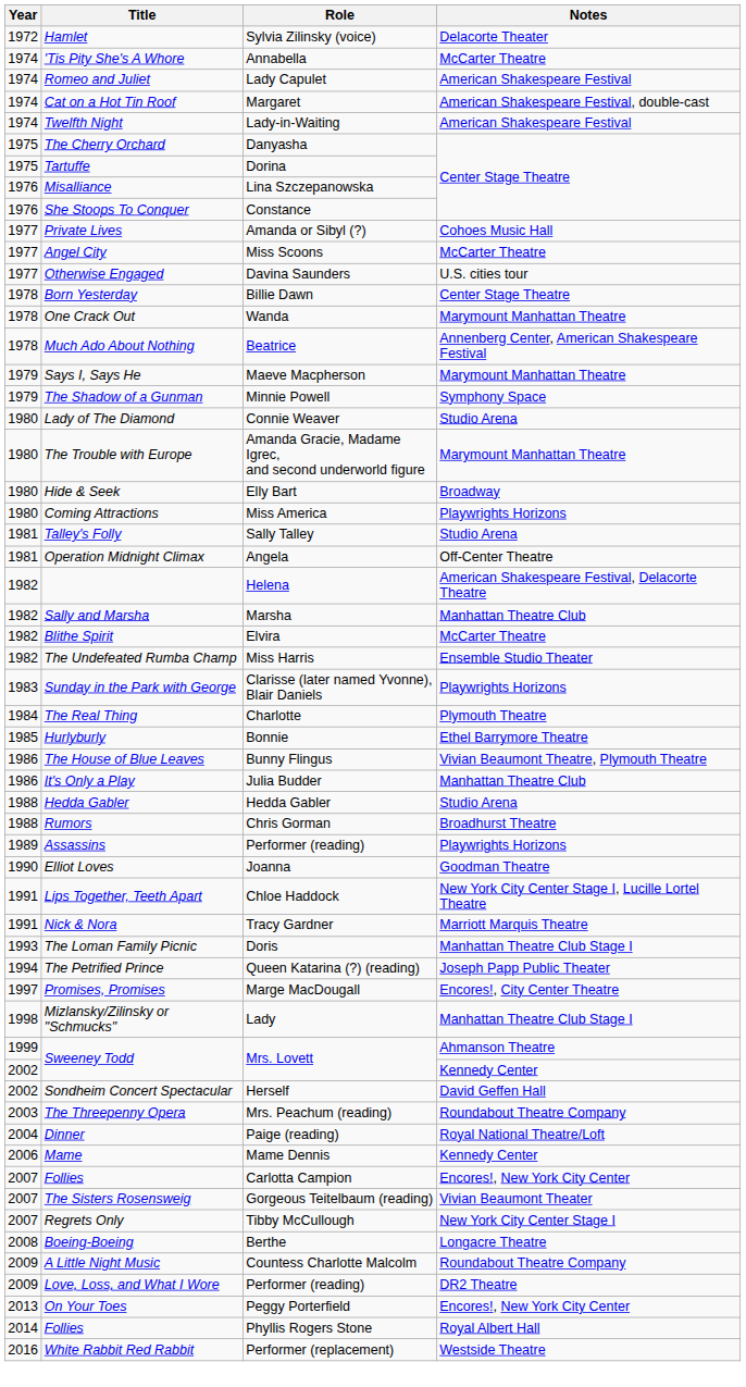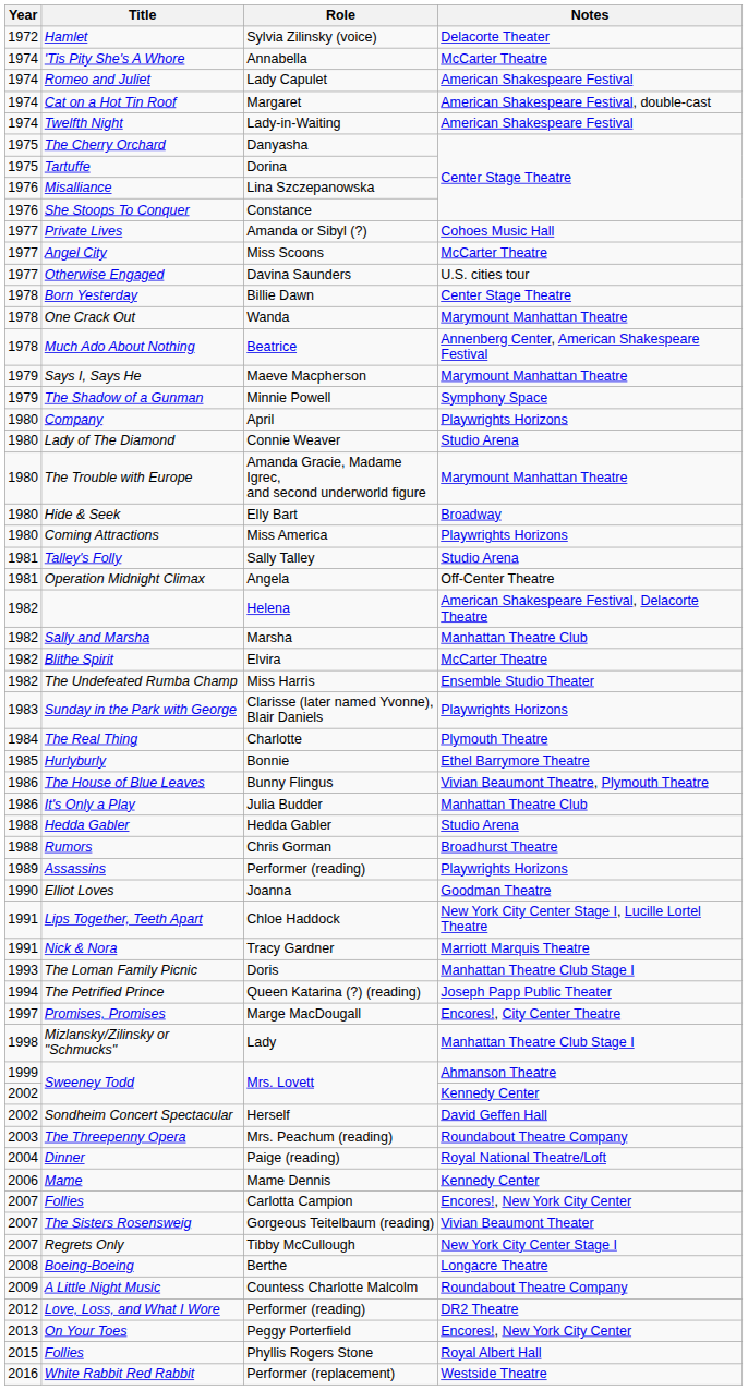 <table class="wikitable sortable">
 <tr>
 <th>Year</th>
 <th>Title</th>
 <th>Role</th>
 <th class="unsortable">Notes</th>
 </tr>
 <tr>
 <td>1972</td>
 <td><em><a href='#'>Hamlet</a></em></td>
 <td>Sylvia Zilinsky (voice)</td>
 <td><a href='#'>Delacorte Theater</a></td>
 </tr>
 <tr>
 <td>1974</td>
 <td><a href='#'><em>'Tis Pity She's A Whore</em></a></td>
 <td>Annabella</td>
 <td><a href='#'>McCarter Theatre</a></td>
 </tr>
 <tr>
 <td>1974</td>
 <td><em><a href='#'>Romeo and Juliet</a></em></td>
 <td>Lady Capulet</td>
 <td><a href='#'>American Shakespeare Festival</a></td>
 </tr>
 <tr>
 <td>1974</td>
 <td><em><a href='#'>Cat on a Hot Tin Roof</a></em></td>
 <td>Margaret</td>
 <td><a href='#'>American Shakespeare Festival</a>, double-cast</td>
 </tr>
 <tr>
 <td>1974</td>
 <td><em><a href='#'>Twelfth Night</a></em></td>
 <td>Lady-in-Waiting</td>
 <td><a href='#'>American Shakespeare Festival</a></td>
 </tr>
 <tr>
 <td>1975</td>
 <td><em><a href='#'>The Cherry Orchard</a></em></td>
 <td>Danyasha</td>
 <td rowspan="4"><a href='#'>Center Stage Theatre</a></td>
 </tr>
 <tr>
 <td>1975</td>
 <td><em><a href='#'>Tartuffe</a></em></td>
 <td>Dorina</td>
 </tr>
 <tr>
 <td>1976</td>
 <td><em><a href='#'>Misalliance</a></em></td>
 <td>Lina Szczepanowska</td>
 </tr>
 <tr>
 <td>1976</td>
 <td><a href='#'><em>She Stoops To Conquer</em></a></td>
 <td>Constance</td>
 </tr>
 <tr>
 <td>1977</td>
 <td><em><a href='#'>Private Lives</a></em></td>
 <td>Amanda or Sibyl (?)</td>
 <td><a href='#'>Cohoes Music Hall</a></td>
 </tr>
 <tr>
 <td>1977</td>
 <td><em><a href='#'>Angel City</a></em></td>
 <td>Miss Scoons</td>
 <td><a href='#'>McCarter Theatre</a></td>
 </tr>
 <tr>
 <td>1977</td>
 <td><em><a href='#'>Otherwise Engaged</a></em></td>
 <td>Davina Saunders</td>
 <td>U.S. cities tour</td>
 </tr>
 <tr>
 <td>1978</td>
 <td><em><a href='#'>Born Yesterday</a></em></td>
 <td>Billie Dawn</td>
 <td><a href='#'>Center Stage Theatre</a></td>
 </tr>
 <tr>
 <td>1978</td>
 <td><em>One Crack Out</em></td>
 <td>Wanda</td>
 <td><a href='#'>Marymount Manhattan Theatre</a></td>
 </tr>
 <tr>
 <td>1978</td>
 <td><em><a href='#'>Much Ado About Nothing</a></em></td>
 <td><a href='#'>Beatrice</a></td>
 <td><a href='#'>Annenberg Center</a>, <a href='#'>American Shakespeare Festival</a></td>
 </tr>
 <tr>
 <td>1979</td>
 <td><em>Says I, Says He</em></td>
 <td>Maeve Macpherson</td>
 <td><a href='#'>Marymount Manhattan Theatre</a></td>
 </tr>
 <tr>
 <td>1979</td>
 <td><em><a href='#'>The Shadow of a Gunman</a></em></td>
 <td>Minnie Powell</td>
 <td><a href='#'>Symphony Space</a></td>
+</tr>
+<tr>
+<td>1980</td>
+<td><em><a href='#'>Company</a></em></td>
+<td>April</td>
+<td><a href='#'>Playwrights Horizons</a></td>
 </tr>
 <tr>
 <td>1980</td>
 <td><em>Lady of The Diamond</em></td>
 <td>Connie Weaver</td>
 <td><a href='#'>Studio Arena</a></td>
 </tr>
 <tr>
 <td>1980</td>
 <td><em>The Trouble with Europe</em></td>
 <td>Amanda Gracie, Madame Igrec,<br>and second underworld figure</td>
 <td><a href='#'>Marymount Manhattan Theatre</a></td>
 </tr>
 <tr>
 <td>1980</td>
 <td><em>Hide & Seek</em></td>
 <td>Elly Bart</td>
 <td><a href='#'>Broadway</a></td>
 </tr>
 <tr>
 <td>1980</td>
 <td><em>Coming Attractions</em></td>
 <td>Miss America</td>
 <td><a href='#'>Playwrights Horizons</a></td>
 </tr>
 <tr>
 <td>1981</td>
 <td><em><a href='#'>Talley's Folly</a></em></td>
 <td>Sally Talley</td>
 <td><a href='#'>Studio Arena</a></td>
 </tr>
 <tr>
 <td>1981</td>
 <td><em>Operation Midnight Climax</em></td>
 <td>Angela</td>
 <td>Off-Center Theatre</td>
 </tr>
 <tr>
 <td>1982</td>
 <td><em></em></td>
 <td><a href='#'>Helena</a></td>
 <td><a href='#'>American Shakespeare Festival</a>, <a href='#'>Delacorte Theatre</a></td>
 </tr>
 <tr>
 <td>1982</td>
 <td><em><a href='#'>Sally and Marsha</a></em></td>
 <td>Marsha</td>
 <td><a href='#'>Manhattan Theatre Club</a></td>
 </tr>
 <tr>
 <td>1982</td>
 <td><em><a href='#'>Blithe Spirit</a></em></td>
 <td>Elvira</td>
 <td><a href='#'>McCarter Theatre</a></td>
 </tr>
 <tr>
 <td>1982</td>
 <td><em>The Undefeated Rumba Champ</em></td>
 <td>Miss Harris</td>
 <td><a href='#'>Ensemble Studio Theater</a></td>
 </tr>
 <tr>
 <td>1983</td>
 <td><em><a href='#'>Sunday in the Park with George</a></em></td>
 <td>Clarisse (later named Yvonne),<br>Blair Daniels</td>
 <td><a href='#'>Playwrights Horizons</a></td>
 </tr>
 <tr>
 <td>1984</td>
 <td><em><a href='#'>The Real Thing</a></em></td>
 <td>Charlotte</td>
 <td><a href='#'>Plymouth Theatre</a></td>
 </tr>
 <tr>
 <td>1985</td>
 <td><em><a href='#'>Hurlyburly</a></em></td>
 <td>Bonnie</td>
 <td><a href='#'>Ethel Barrymore Theatre</a></td>
 </tr>
 <tr>
 <td>1986</td>
 <td><em><a href='#'>The House of Blue Leaves</a></em></td>
 <td>Bunny Flingus</td>
 <td><a href='#'>Vivian Beaumont Theatre</a>, <a href='#'>Plymouth Theatre</a></td>
 </tr>
 <tr>
 <td>1986</td>
 <td><em><a href='#'>It's Only a Play</a></em></td>
 <td>Julia Budder</td>
 <td><a href='#'>Manhattan Theatre Club</a></td>
 </tr>
 <tr>
 <td>1988</td>
 <td><em><a href='#'>Hedda Gabler</a></em></td>
 <td>Hedda Gabler</td>
 <td><a href='#'>Studio Arena</a></td>
 </tr>
 <tr>
 <td>1988</td>
 <td><em><a href='#'>Rumors</a></em></td>
 <td>Chris Gorman</td>
 <td><a href='#'>Broadhurst Theatre</a></td>
 </tr>
 <tr>
 <td>1989</td>
 <td><em><a href='#'>Assassins</a></em></td>
 <td>Performer (reading)</td>
 <td><a href='#'>Playwrights Horizons</a></td>
 </tr>
 <tr>
 <td>1990</td>
 <td><em>Elliot Loves</em></td>
 <td>Joanna</td>
 <td><a href='#'>Goodman Theatre</a></td>
 </tr>
 <tr>
 <td>1991</td>
 <td><em><a href='#'>Lips Together, Teeth Apart</a></em></td>
 <td>Chloe Haddock</td>
 <td><a href='#'>New York City Center Stage I</a>, <a href='#'>Lucille Lortel Theatre</a></td>
 </tr>
 <tr>
 <td>1991</td>
 <td><em><a href='#'>Nick & Nora</a></em></td>
 <td>Tracy Gardner</td>
 <td><a href='#'>Marriott Marquis Theatre</a></td>
 </tr>
 <tr>
 <td>1993</td>
 <td><em>The Loman Family Picnic</em></td>
 <td>Doris</td>
 <td><a href='#'>Manhattan Theatre Club Stage I</a></td>
 </tr>
 <tr>
 <td>1994</td>
 <td><em>The Petrified Prince</em></td>
 <td>Queen Katarina (?) (reading)</td>
 <td><a href='#'>Joseph Papp Public Theater</a></td>
 </tr>
 <tr>
 <td>1997</td>
 <td><em><a href='#'>Promises, Promises</a></em></td>
 <td>Marge MacDougall</td>
 <td><a href='#'>Encores!</a>, <a href='#'>City Center Theatre</a></td>
 </tr>
 <tr>
 <td>1998</td>
 <td><em>Mizlansky/Zilinsky or "Schmucks"</em></td>
 <td>Lady</td>
 <td><a href='#'>Manhattan Theatre Club Stage I</a></td>
 </tr>
 <tr>
 <td>1999</td>
 <td rowspan="2"><em><a href='#'>Sweeney Todd</a></em></td>
 <td rowspan="2"><a href='#'>Mrs. Lovett</a></td>
 <td><a href='#'>Ahmanson Theatre</a></td>
 </tr>
 <tr>
 <td>2002</td>
 <td><a href='#'>Kennedy Center</a></td>
 </tr>
 <tr>
 <td>2002</td>
 <td><em>Sondheim Concert Spectacular</em></td>
 <td>Herself</td>
 <td><a href='#'>David Geffen Hall</a></td>
 </tr>
 <tr>
 <td>2003</td>
 <td><em><a href='#'>The Threepenny Opera</a></em></td>
 <td>Mrs. Peachum (reading)</td>
 <td><a href='#'>Roundabout Theatre Company</a></td>
 </tr>
 <tr>
 <td>2004</td>
 <td><em><a href='#'>Dinner</a></em></td>
 <td>Paige (reading)</td>
 <td><a href='#'>Royal National Theatre/Loft</a></td>
 </tr>
 <tr>
 <td>2006</td>
 <td><em><a href='#'>Mame</a></em></td>
 <td>Mame Dennis</td>
 <td><a href='#'>Kennedy Center</a></td>
 </tr>
 <tr>
 <td>2007</td>
 <td><em><a href='#'>Follies</a></em></td>
 <td>Carlotta Campion</td>
 <td><a href='#'>Encores!</a>, <a href='#'>New York City Center</a></td>
 </tr>
 <tr>
 <td>2007</td>
 <td><em><a href='#'>The Sisters Rosensweig</a></em></td>
 <td>Gorgeous Teitelbaum (reading)</td>
 <td><a href='#'>Vivian Beaumont Theater</a></td>
 </tr>
 <tr>
 <td>2007</td>
 <td><em>Regrets Only</em></td>
 <td>Tibby McCullough</td>
 <td><a href='#'>New York City Center Stage I</a></td>
 </tr>
 <tr>
 <td>2008</td>
 <td><em><a href='#'>Boeing-Boeing</a></em></td>
 <td>Berthe</td>
 <td><a href='#'>Longacre Theatre</a></td>
 </tr>
 <tr>
 <td>2009</td>
 <td><em><a href='#'>A Little Night Music</a></em></td>
 <td>Countess Charlotte Malcolm</td>
 <td><a href='#'>Roundabout Theatre Company</a></td>
 </tr>
 <tr>
-<td>2009</td>
+<td>2012</td>
 <td><em><a href='#'>Love, Loss, and What I Wore</a></em></td>
 <td>Performer (reading)</td>
 <td><a href='#'>DR2 Theatre</a></td>
 </tr>
 <tr>
 <td>2013</td>
 <td><em><a href='#'>On Your Toes</a></em></td>
 <td>Peggy Porterfield</td>
 <td><a href='#'>Encores!</a>, <a href='#'>New York City Center</a></td>
 </tr>
 <tr>
-<td>2014</td>
+<td>2015</td>
 <td><em><a href='#'>Follies</a></em></td>
 <td>Phyllis Rogers Stone</td>
 <td><a href='#'>Royal Albert Hall</a></td>
 </tr>
 <tr>
 <td>2016</td>
 <td><em><a href='#'>White Rabbit Red Rabbit</a></em></td>
 <td>Performer (replacement)</td>
 <td><a href='#'>Westside Theatre</a></td>
 </tr>
 </table>
